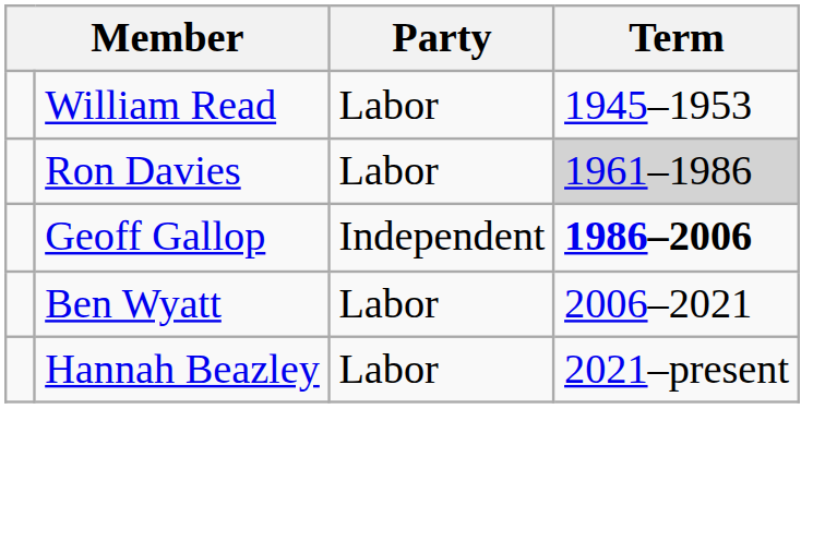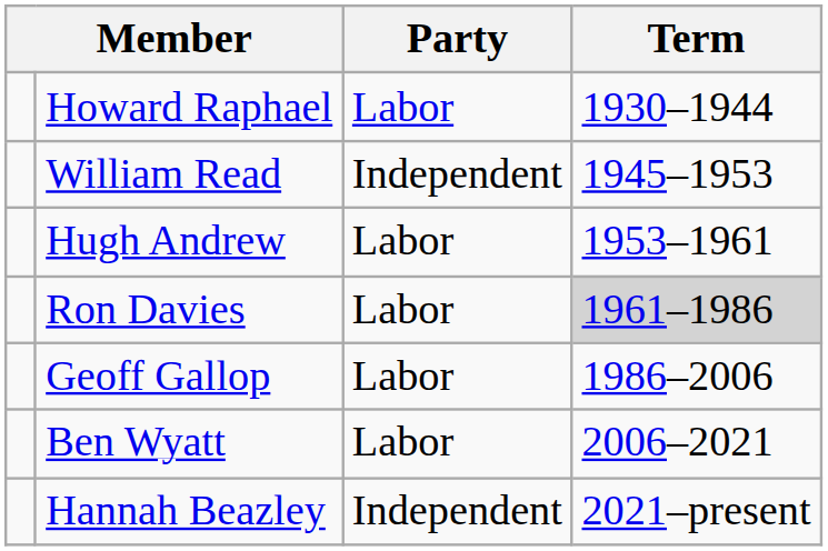 <table class="wikitable">
 <tr>
 <th colspan="2">Member</th>
 <th>Party</th>
 <th>Term</th>
 </tr>
 <tr>
 <td> </td>
+<td><a href='#'>Howard Raphael</a></td>
+<td><a href='#'>Labor</a></td>
+<td><a href='#'>1930</a>–1944</td>
+</tr>
+<tr>
+<td> </td>
 <td><a href='#'>William Read</a></td>
+<td>Independent</td>
+<td><a href='#'>1945</a>–1953</td>
+</tr>
+<tr>
+<td> </td>
+<td><a href='#'>Hugh Andrew</a></td>
 <td>Labor</td>
-<td><a href='#'>1945</a>–1953</td>
+<td><a href='#'>1953</a>–1961</td>
 </tr>
 <tr>
 <td> </td>
 <td><a href='#'>Ron Davies</a></td>
 <td>Labor</td>
 <td style="background: lightgrey;"><a href='#'>1961</a>–1986</td>
 </tr>
 <tr>
 <td> </td>
 <td><a href='#'>Geoff Gallop</a></td>
-<td>Independent</td>
-<td><strong><a href='#'>1986</a>–2006</strong></td>
+<td>Labor</td>
+<td><a href='#'>1986</a>–2006</td>
 </tr>
 <tr>
 <td> </td>
 <td><a href='#'>Ben Wyatt</a></td>
 <td>Labor</td>
 <td><a href='#'>2006</a>–2021</td>
 </tr>
 <tr>
 <td> </td>
 <td><a href='#'>Hannah Beazley</a></td>
-<td>Labor</td>
+<td>Independent</td>
 <td><a href='#'>2021</a>–present</td>
 </tr>
 </table>
